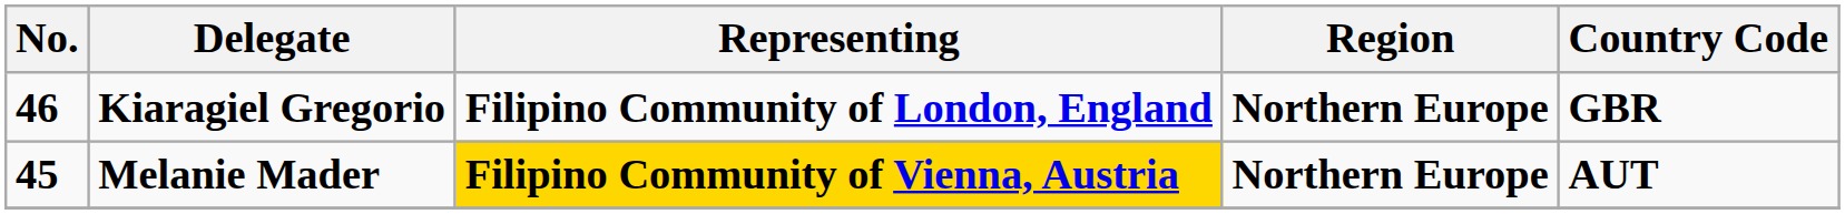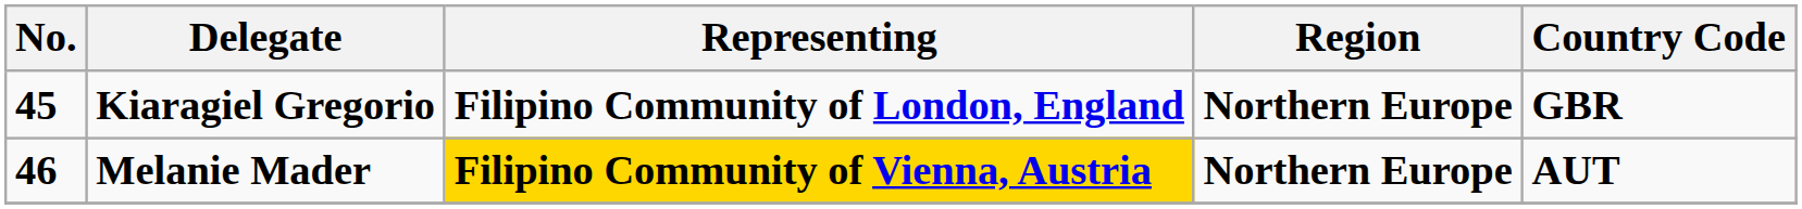 <table class="sortable wikitable">
 <tr>
 <th>No.</th>
 <th>Delegate</th>
 <th>Representing</th>
 <th>Region</th>
 <th>Country Code</th>
 </tr>
 <tr>
-<td><strong>46</strong></td>
+<td><strong>45</strong></td>
 <td><strong>Kiaragiel Gregorio</strong></td>
 <td><strong>Filipino Community of <a href='#'>London, England</a></strong></td>
 <td><strong>Northern Europe</strong></td>
 <td><strong>GBR</strong></td>
 </tr>
 <tr>
-<td><strong>45</strong></td>
+<td><strong>46</strong></td>
 <td><strong>Melanie Mader</strong></td>
 <td style="background: gold;"><strong>Filipino Community of <a href='#'>Vienna, Austria</a></strong></td>
 <td><strong>Northern Europe</strong></td>
 <td><strong>AUT</strong></td>
 </tr>
 <tr>
 </tr>
 </table>
